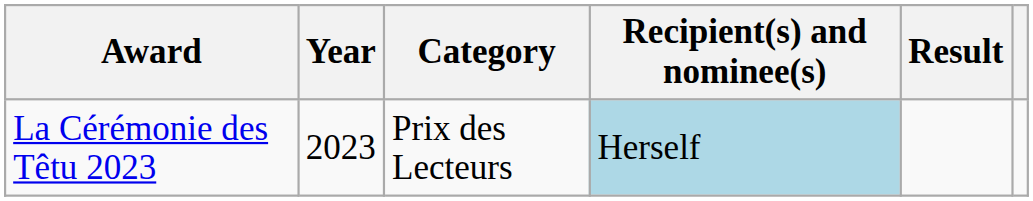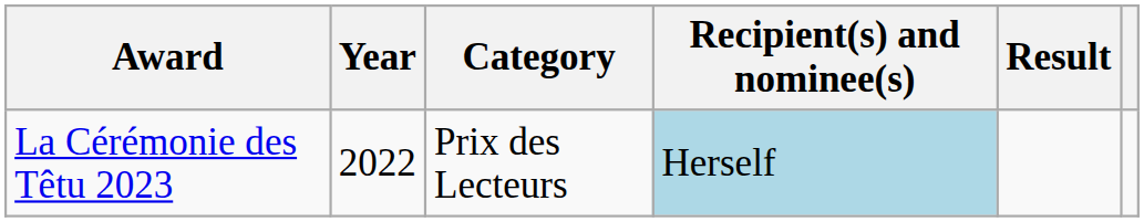 <table class="wikitable plainrowheaders" style="width: 75%;">
 <tr>
 <th scope="col">Award</th>
 <th scope="col">Year</th>
 <th scope="col">Category</th>
 <th scope="col">Recipient(s) and nominee(s)</th>
 <th scope="col" style="width: 5%;">Result</th>
 <th scope="col" class="unsortable"></th>
 </tr>
 <tr>
 <td><a href='#'>La Cérémonie des Têtu 2023</a></td>
-<td>2023</td>
+<td>2022</td>
 <td>Prix des Lecteurs</td>
 <td style="background: lightblue;">Herself</td>
 <td></td>
 <td align="center"></td>
 </tr>
 </table>
